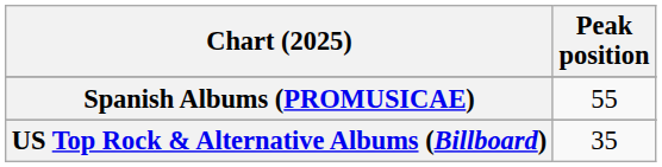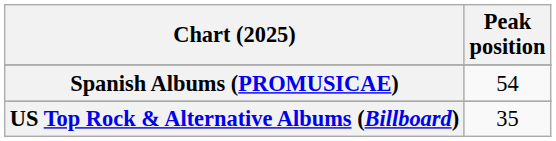 <table class="wikitable sortable plainrowheaders" style="text-align:center">
 <tr>
 <th scope="col">Chart (2025)</th>
 <th scope="col">Peak<br>position</th>
 </tr>
 <tr>
 </tr>
 <tr>
 </tr>
 <tr>
 </tr>
 <tr>
 </tr>
 <tr>
 </tr>
 <tr>
 <th scope="row">Spanish Albums (<a href='#'>PROMUSICAE</a>)</th>
-<td>55</td>
+<td>54</td>
 </tr>
 <tr>
 </tr>
 <tr>
 </tr>
 <tr>
 </tr>
 <tr>
 </tr>
 <tr>
 </tr>
 <tr>
 </tr>
 <tr>
 </tr>
 <tr>
 <th scope="row">US <a href='#'>Top Rock & Alternative Albums</a> (<em><a href='#'>Billboard</a></em>)</th>
 <td>35</td>
 </tr>
 </table>
